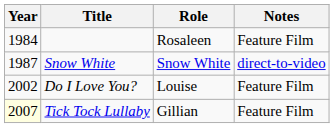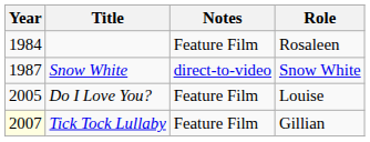 <table class="wikitable">
 <tr>
 <th>Year</th>
 <th>Title</th>
+<th>Notes</th>
 <th>Role</th>
-<th>Notes</th>
 </tr>
 <tr>
 <td>1984</td>
 <td><em></em></td>
+<td>Feature Film</td>
 <td>Rosaleen</td>
-<td>Feature Film</td>
 </tr>
 <tr>
 <td>1987</td>
 <td><em><a href='#'>Snow White</a></em></td>
+<td><a href='#'>direct-to-video</a></td>
 <td><a href='#'>Snow White</a></td>
-<td><a href='#'>direct-to-video</a></td>
 </tr>
 <tr>
-<td>2002</td>
+<td>2005</td>
 <td><em>Do I Love You?</em></td>
+<td>Feature Film</td>
 <td>Louise</td>
-<td>Feature Film</td>
 </tr>
 <tr>
 <td style="background: lightyellow;">2007</td>
 <td><em><a href='#'>Tick Tock Lullaby</a></em></td>
+<td>Feature Film</td>
 <td>Gillian</td>
-<td>Feature Film</td>
 </tr>
 </table>
